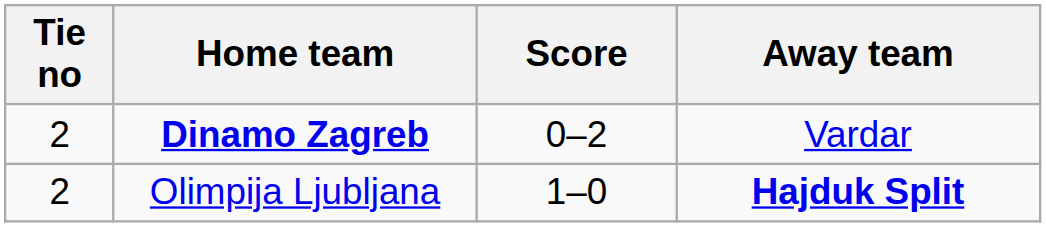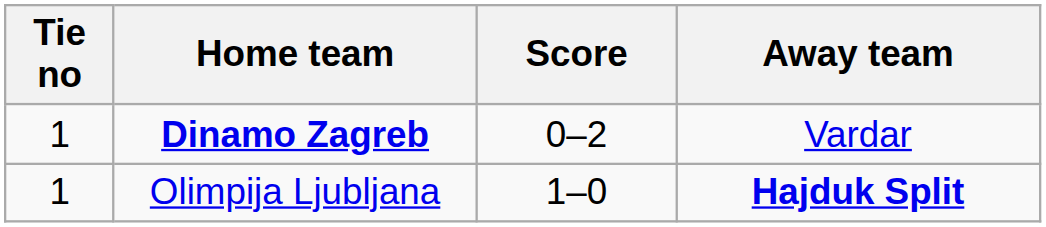 <table class="wikitable" style="text-align: center">
 <tr>
 <th width=40>Tie no</th>
 <th width=150>Home team</th>
 <th width=80>Score</th>
 <th width=150>Away team</th>
 </tr>
 <tr>
-<td>2</td>
+<td>1</td>
 <td><strong><a href='#'>Dinamo Zagreb</a></strong></td>
 <td>0–2</td>
 <td><a href='#'>Vardar</a></td>
 </tr>
 <tr>
-<td>2</td>
+<td>1</td>
 <td><a href='#'>Olimpija Ljubljana</a></td>
 <td>1–0</td>
 <td><strong><a href='#'>Hajduk Split</a></strong></td>
 </tr>
 </table>
